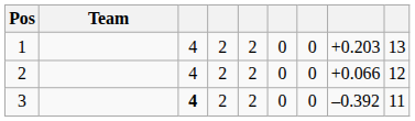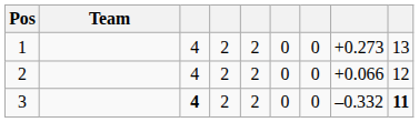 <table class="wikitable" style="text-align:center">
 <tr>
 <th>Pos</th>
 <th width="120">Team</th>
 <th width="20"></th>
 <th width="20"></th>
 <th width="20"></th>
 <th width="20"></th>
 <th width="20"></th>
 <th width="20"><a href='#'></a></th>
 <th></th>
 </tr>
 <tr>
 <td>1</td>
 <td style="text-align:left"></td>
 <td>4</td>
 <td>2</td>
 <td>2</td>
 <td>0</td>
 <td>0</td>
-<td>+0.203</td>
+<td>+0.273</td>
 <td>13</td>
 </tr>
 <tr>
 <td>2</td>
 <td style="text-align:left"></td>
 <td>4</td>
 <td>2</td>
 <td>2</td>
 <td>0</td>
 <td>0</td>
 <td>+0.066</td>
 <td>12</td>
 </tr>
 <tr>
 <td>3</td>
 <td style="text-align:left"></td>
 <td><strong>4</strong></td>
 <td>2</td>
 <td>2</td>
 <td>0</td>
 <td>0</td>
-<td>–0.392</td>
-<td>11</td>
+<td>–0.332</td>
+<td><strong>11</strong></td>
 </tr>
 </table>
